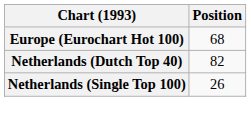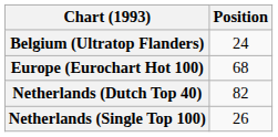 <table class="wikitable sortable plainrowheaders">
 <tr>
 <th>Chart (1993)</th>
 <th>Position</th>
+</tr>
+<tr>
+<th scope="row">Belgium (Ultratop Flanders)</th>
+<td align="center">24</td>
 </tr>
 <tr>
 <th scope="row">Europe (Eurochart Hot 100)</th>
 <td align="center">68</td>
 </tr>
 <tr>
 <th scope="row">Netherlands (Dutch Top 40)</th>
 <td align="center">82</td>
 </tr>
 <tr>
 <th scope="row">Netherlands (Single Top 100)</th>
 <td align="center">26</td>
 </tr>
 </table>
